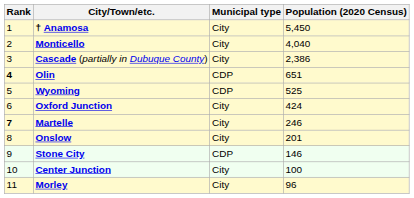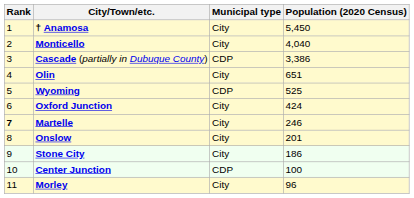 <table class="wikitable sortable">
 <tr>
 <th>Rank</th>
 <th>City/Town/etc.</th>
 <th>Municipal type</th>
 <th>Population (2020 Census)</th>
 </tr>
 <tr style="background-color:#FFFACD;">
 <td>1</td>
 <td><strong>†</strong> <strong><a href='#'>Anamosa</a></strong></td>
 <td>City</td>
 <td>5,450</td>
 </tr>
 <tr style="background-color:#FFFACD;">
 <td>2</td>
 <td><strong><a href='#'>Monticello</a></strong></td>
 <td>City</td>
 <td>4,040</td>
 </tr>
 <tr style="background-color:#FFFACD;">
 <td>3</td>
 <td><strong><a href='#'>Cascade</a></strong> (<em>partially in <a href='#'>Dubuque County</a></em>)</td>
-<td>City</td>
-<td>2,386</td>
+<td>CDP</td>
+<td>3,386</td>
 </tr>
 <tr style="background-color:#FFFACD;">
-<td><strong>4</strong></td>
+<td>4</td>
 <td><strong><a href='#'>Olin</a></strong></td>
-<td>CDP</td>
+<td>City</td>
 <td>651</td>
 </tr>
 <tr style="background-color:#FFFACD;">
 <td>5</td>
 <td><strong><a href='#'>Wyoming</a></strong></td>
 <td>CDP</td>
 <td>525</td>
 </tr>
 <tr style="background-color:#FFFACD;">
 <td>6</td>
 <td><strong><a href='#'>Oxford Junction</a></strong></td>
 <td>City</td>
 <td>424</td>
 </tr>
 <tr style="background-color:#FFFACD;">
 <td><strong>7</strong></td>
 <td><strong><a href='#'>Martelle</a></strong></td>
 <td>City</td>
 <td>246</td>
 </tr>
 <tr style="background-color:#FFFACD;">
 <td>8</td>
 <td><strong><a href='#'>Onslow</a></strong></td>
 <td>City</td>
 <td>201</td>
 </tr>
 <tr style="background-color:#F0FFF0;">
 <td>9</td>
 <td><strong><a href='#'>Stone City</a></strong></td>
-<td>CDP</td>
-<td>146</td>
+<td>City</td>
+<td>186</td>
 </tr>
 <tr style="background-color:#F0FFF0;">
 <td>10</td>
 <td><strong><a href='#'>Center Junction</a></strong></td>
-<td>City</td>
+<td>CDP</td>
 <td>100</td>
 </tr>
 <tr style="background-color:#FFFACD;">
 <td>11</td>
 <td><strong><a href='#'>Morley</a></strong></td>
 <td>City</td>
 <td>96</td>
 </tr>
 </table>
